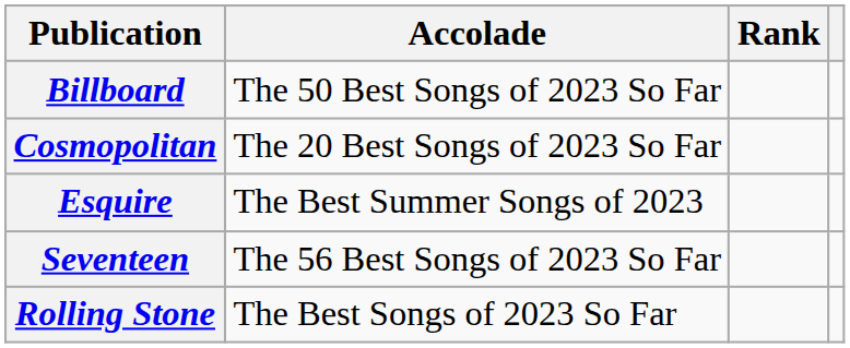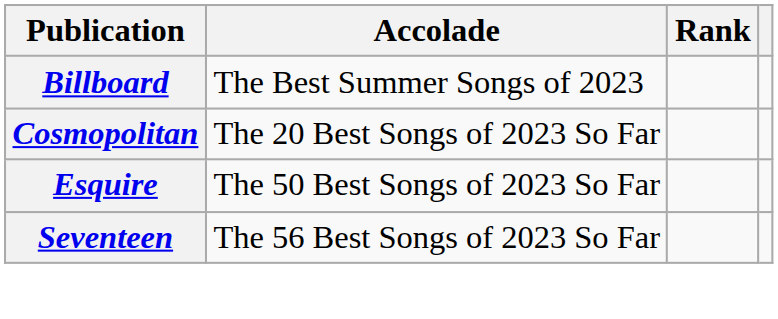 <table class="wikitable sortable plainrowheaders">
 <tr>
 <th scope="col">Publication</th>
 <th scope="col">Accolade</th>
 <th scope="col">Rank</th>
 <th scope="col" class="unsortable"></th>
 </tr>
 <tr>
 <th scope="row"><em><a href='#'>Billboard</a></em></th>
-<td>The 50 Best Songs of 2023 So Far</td>
+<td>The Best Summer Songs of 2023</td>
 <td></td>
 <td></td>
 </tr>
 <tr>
 <th scope="row"><em><a href='#'>Cosmopolitan</a></em></th>
 <td>The 20 Best Songs of 2023 So Far</td>
 <td></td>
 <td></td>
 </tr>
 <tr>
 <th scope="row"><em><a href='#'>Esquire</a></em></th>
-<td>The Best Summer Songs of 2023</td>
+<td>The 50 Best Songs of 2023 So Far</td>
 <td></td>
 <td></td>
 </tr>
 <tr>
 <th scope="row"><em><a href='#'>Seventeen</a></em></th>
 <td>The 56 Best Songs of 2023 So Far</td>
 <td></td>
 <td></td>
 </tr>
-<tr>
-<th scope="row"><em><a href='#'>Rolling Stone</a></em></th>
-<td>The Best Songs of 2023 So Far</td>
-<td></td>
-<td></td>
-</tr>
 </table>
